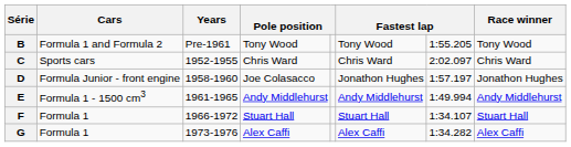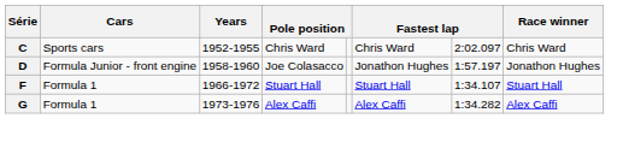 <table class="wikitable" style="font-size:90%">
 <tr>
 <th>Série</th>
 <th>Cars</th>
 <th>Years</th>
 <th colspan=2><br>Pole position</th>
 <th colspan=2><br>Fastest lap</th>
 <th>Race winner</th>
-</tr>
-<tr>
-<th>B</th>
-<td>Formula 1 and Formula 2</td>
-<td>Pre-1961</td>
-<td align=left> Tony Wood</td>
-<td></td>
-<td align=left> Tony Wood</td>
-<td>1:55.205</td>
-<td align=left> Tony Wood</td>
 </tr>
 <tr>
 <th>C</th>
 <td>Sports cars</td>
 <td>1952-1955</td>
 <td align=left> Chris Ward</td>
 <td></td>
 <td align=left> Chris Ward</td>
 <td>2:02.097</td>
 <td align=left> Chris Ward</td>
 </tr>
 <tr>
 <th>D</th>
 <td>Formula Junior - front engine</td>
 <td>1958-1960</td>
 <td align=left> Joe Colasacco</td>
 <td></td>
 <td align=left> Jonathon Hughes</td>
 <td>1:57.197</td>
 <td align=left> Jonathon Hughes</td>
 </tr>
 <tr>
-<th>E</th>
-<td>Formula 1 - 1500 cm<sup>3</sup></td>
-<td>1961-1965</td>
-<td align=left> <a href='#'>Andy Middlehurst</a></td>
-<td></td>
-<td align=left> <a href='#'>Andy Middlehurst</a></td>
-<td>1:49.994</td>
-<td align=left> <a href='#'>Andy Middlehurst</a></td>
-</tr>
-<tr>
 <th>F</th>
 <td>Formula 1</td>
 <td>1966-1972</td>
 <td align=left> <a href='#'>Stuart Hall</a></td>
 <td></td>
 <td align=left> <a href='#'>Stuart Hall</a></td>
 <td>1:34.107</td>
 <td align=left> <a href='#'>Stuart Hall</a></td>
 </tr>
 <tr>
 <th>G</th>
 <td>Formula 1</td>
 <td>1973-1976</td>
 <td align=left> <a href='#'>Alex Caffi</a></td>
 <td></td>
 <td align=left> <a href='#'>Alex Caffi</a></td>
 <td>1:34.282</td>
 <td align=left> <a href='#'>Alex Caffi</a></td>
 </tr>
 </table>
